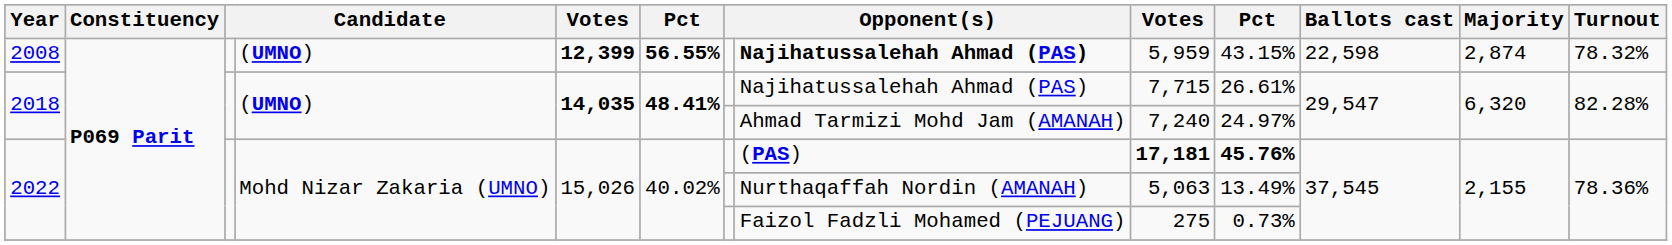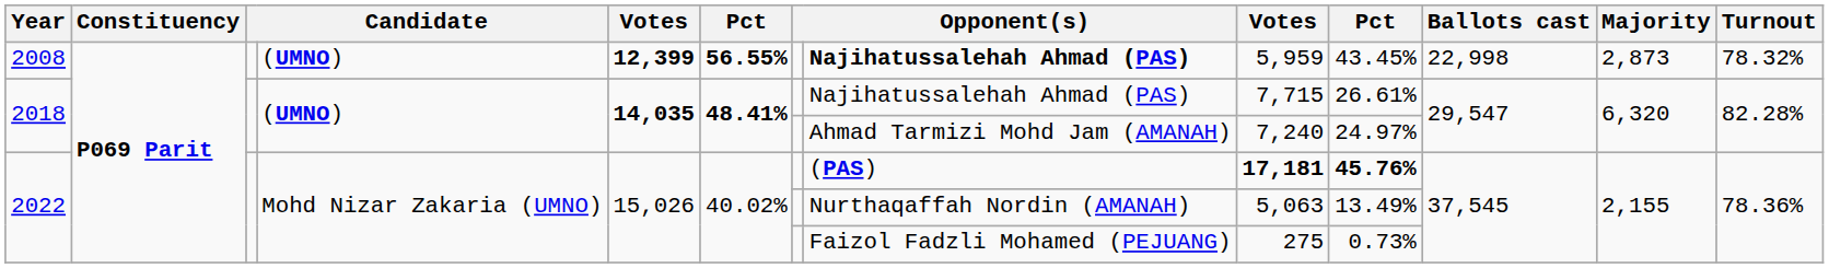 <table class="wikitable" style="margin:0.5em ; font-size:95%">
 <tr>
 <th>Year</th>
 <th>Constituency</th>
 <th colspan=2>Candidate</th>
 <th>Votes</th>
 <th>Pct</th>
 <th colspan=2>Opponent(s)</th>
 <th>Votes</th>
 <th>Pct</th>
 <th>Ballots cast</th>
 <th>Majority</th>
 <th>Turnout</th>
 </tr>
 <tr>
 <td><a href='#'>2008</a></td>
 <td rowspan=6><strong>P069 <a href='#'>Parit</a></strong></td>
 <td></td>
 <td> (<a href='#'><strong>UMNO</strong></a>)</td>
 <td align="right"><strong>12,399</strong></td>
 <td><strong>56.55%</strong></td>
 <td></td>
 <td><strong>Najihatussalehah Ahmad (<a href='#'>PAS</a>)</strong></td>
 <td align="right">5,959</td>
-<td>43.15%</td>
-<td>22,598</td>
-<td>2,874</td>
+<td>43.45%</td>
+<td>22,998</td>
+<td>2,873</td>
 <td>78.32%</td>
 </tr>
 <tr>
 <td rowspan=2><a href='#'>2018</a></td>
 <td rowspan=2 ></td>
 <td rowspan=2> (<a href='#'><strong>UMNO</strong></a>)</td>
 <td rowspan=2 align="right"><strong>14,035</strong></td>
 <td rowspan=2><strong>48.41%</strong></td>
 <td></td>
 <td>Najihatussalehah Ahmad (<a href='#'>PAS</a>)</td>
 <td align="right">7,715</td>
 <td>26.61%</td>
 <td rowspan=2>29,547</td>
 <td rowspan=2>6,320</td>
 <td rowspan=2>82.28%</td>
 </tr>
 <tr>
 <td></td>
 <td>Ahmad Tarmizi Mohd Jam (<a href='#'>AMANAH</a>)</td>
 <td align="right">7,240</td>
 <td>24.97%</td>
 </tr>
 <tr>
 <td rowspan="3"><a href='#'>2022</a></td>
 <td rowspan="3" ></td>
 <td rowspan="3">Mohd Nizar Zakaria (<a href='#'>UMNO</a>)</td>
 <td rowspan="3" align="right">15,026</td>
 <td rowspan="3">40.02%</td>
 <td bgcolor=></td>
 <td>  (<a href='#'><strong>PAS</strong></a>)</td>
 <td align="right"><strong>17,181</strong></td>
 <td><strong>45.76%</strong></td>
 <td rowspan="3">37,545</td>
 <td rowspan="3">2,155</td>
 <td rowspan="3">78.36%</td>
 </tr>
 <tr>
 <td></td>
 <td>Nurthaqaffah Nordin (<a href='#'>AMANAH</a>)</td>
 <td align="right">5,063</td>
 <td>13.49%</td>
 </tr>
 <tr>
 <td bgcolor=></td>
 <td>Faizol Fadzli Mohamed (<a href='#'>PEJUANG</a>)</td>
 <td align="right">275</td>
 <td align="right">0.73%</td>
 </tr>
 </table>
